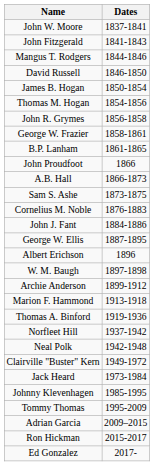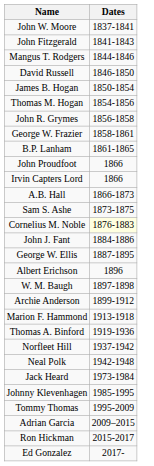 <table class="wikitable">
 <tr>
 <th>Name</th>
 <th>Dates</th>
 </tr>
 <tr style="text-align:center;">
 <td>John W. Moore</td>
 <td>1837-1841</td>
 </tr>
 <tr style="text-align:center;">
 <td>John Fitzgerald</td>
 <td>1841-1843</td>
 </tr>
 <tr style="text-align:center;">
 <td>Mangus T. Rodgers</td>
 <td>1844-1846</td>
 </tr>
 <tr style="text-align:center;">
 <td>David Russell</td>
 <td>1846-1850</td>
 </tr>
 <tr style="text-align:center;">
 <td>James B. Hogan</td>
 <td>1850-1854</td>
 </tr>
 <tr style="text-align:center;">
 <td>Thomas M. Hogan</td>
 <td>1854-1856</td>
 </tr>
 <tr style="text-align:center;">
 <td>John R. Grymes</td>
 <td>1856-1858</td>
 </tr>
 <tr style="text-align:center;">
 <td>George W. Frazier</td>
 <td>1858-1861</td>
 </tr>
 <tr style="text-align:center;">
 <td>B.P. Lanham</td>
 <td>1861-1865</td>
 </tr>
 <tr style="text-align:center;">
 <td>John Proudfoot</td>
 <td>1866</td>
 </tr>
 <tr style="text-align:center;">
+<td>Irvin Capters Lord</td>
+<td>1866</td>
+</tr>
+<tr style="text-align:center;">
 <td>A.B. Hall</td>
 <td>1866-1873</td>
 </tr>
 <tr style="text-align:center;">
 <td>Sam S. Ashe</td>
 <td>1873-1875</td>
 </tr>
 <tr style="text-align:center;">
 <td>Cornelius M. Noble</td>
-<td>1876-1883</td>
+<td style="background: lightyellow;">1876-1883</td>
 </tr>
 <tr style="text-align:center;">
 <td>John J. Fant</td>
 <td>1884-1886</td>
 </tr>
 <tr style="text-align:center;">
 <td>George W. Ellis</td>
 <td>1887-1895</td>
 </tr>
 <tr style="text-align:center;">
 <td>Albert Erichson</td>
 <td>1896</td>
 </tr>
 <tr style="text-align:center;">
 <td>W. M. Baugh</td>
 <td>1897-1898</td>
 </tr>
 <tr style="text-align:center;">
 <td>Archie Anderson</td>
 <td>1899-1912</td>
 </tr>
 <tr style="text-align:center;">
 <td>Marion F. Hammond</td>
 <td>1913-1918</td>
 </tr>
 <tr style="text-align:center;">
 <td>Thomas A. Binford</td>
 <td>1919-1936</td>
 </tr>
 <tr style="text-align:center;">
 <td>Norfleet Hill</td>
 <td>1937-1942</td>
 </tr>
 <tr style="text-align:center;">
 <td>Neal Polk</td>
 <td>1942-1948</td>
 </tr>
 <tr style="text-align:center;">
-<td>Clairville "Buster" Kern</td>
-<td>1949-1972</td>
-</tr>
-<tr style="text-align:center;">
 <td>Jack Heard</td>
 <td>1973-1984</td>
 </tr>
 <tr style="text-align:center;">
 <td>Johnny Klevenhagen</td>
 <td>1985-1995</td>
 </tr>
 <tr style="text-align:center;">
 <td>Tommy Thomas</td>
 <td>1995-2009</td>
 </tr>
 <tr style="text-align:center;">
 <td>Adrian Garcia</td>
 <td>2009–2015</td>
 </tr>
 <tr style="text-align:center;">
 <td>Ron Hickman</td>
 <td>2015-2017</td>
 </tr>
 <tr style="text-align:center;">
 <td>Ed Gonzalez</td>
 <td>2017-</td>
 </tr>
 </table>
